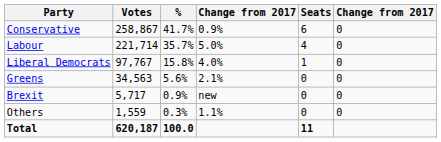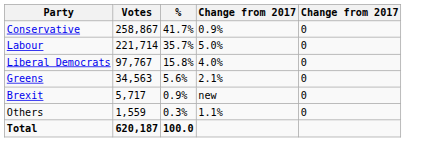 <table class="wikitable">
 <tr>
 <th>Party</th>
 <th>Votes</th>
 <th>%</th>
 <th>Change from 2017</th>
-<th>Seats</th>
 <th>Change from 2017</th>
 </tr>
 <tr>
 <td><a href='#'>Conservative</a></td>
 <td>258,867</td>
 <td>41.7%</td>
 <td>0.9%</td>
-<td>6</td>
 <td>0</td>
 </tr>
 <tr>
 <td><a href='#'>Labour</a></td>
 <td>221,714</td>
 <td>35.7%</td>
 <td>5.0%</td>
-<td>4</td>
 <td>0</td>
 </tr>
 <tr>
 <td><a href='#'>Liberal Democrats</a></td>
 <td>97,767</td>
 <td>15.8%</td>
 <td>4.0%</td>
-<td>1</td>
 <td>0</td>
 </tr>
 <tr>
 <td><a href='#'>Greens</a></td>
 <td>34,563</td>
 <td>5.6%</td>
 <td>2.1%</td>
 <td>0</td>
-<td>0</td>
 </tr>
 <tr>
 <td><a href='#'>Brexit</a></td>
 <td>5,717</td>
 <td>0.9%</td>
 <td>new</td>
-<td>0</td>
 <td>0</td>
 </tr>
 <tr>
 <td>Others</td>
 <td>1,559</td>
 <td>0.3%</td>
 <td>1.1%</td>
 <td>0</td>
-<td>0</td>
 </tr>
 <tr>
 <td><strong>Total</strong></td>
 <td><strong>620,187</strong></td>
 <td><strong>100.0</strong></td>
 <td></td>
-<td><strong>11</strong></td>
 <td></td>
 </tr>
 </table>
